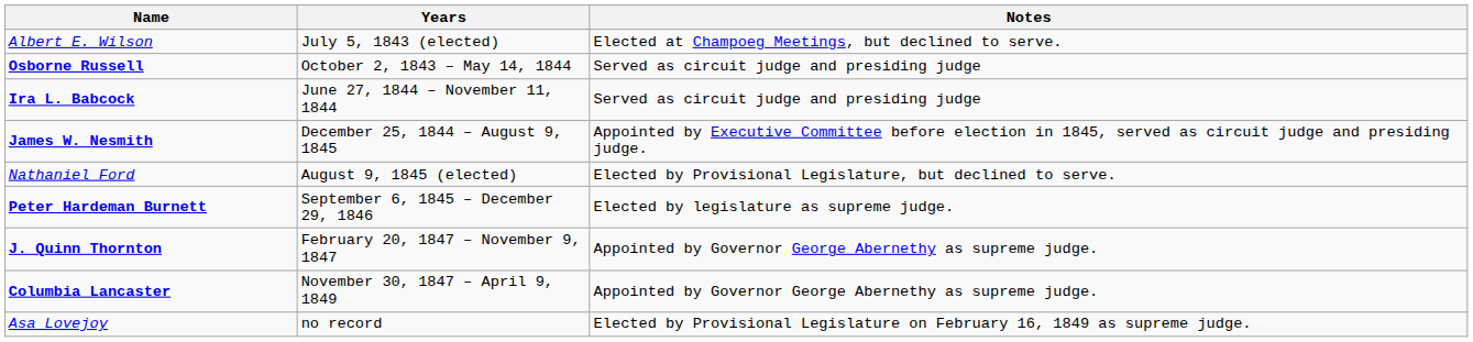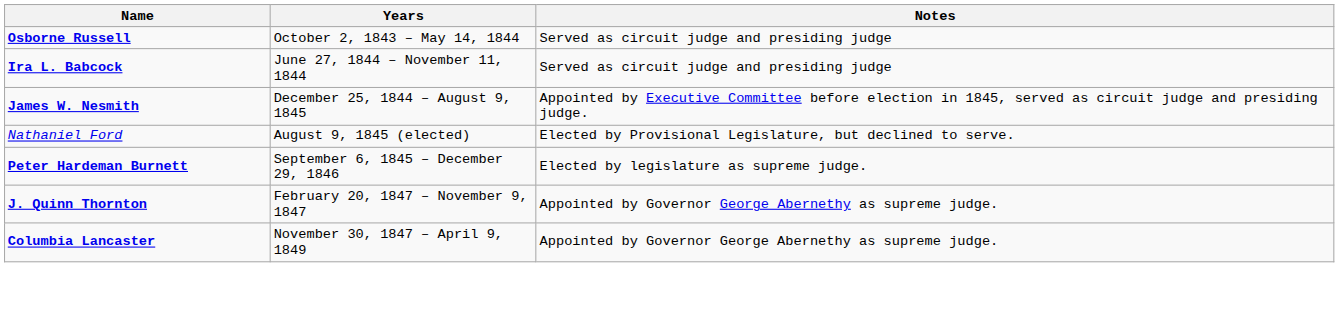 <table class="wikitable sortable" style="width:80%">
 <tr>
 <th width="20%">Name</th>
 <th width="20%">Years</th>
 <th width="*%">Notes</th>
-</tr>
-<tr>
-<td><em><a href='#'>Albert E. Wilson</a></em></td>
-<td>July 5, 1843 (elected)</td>
-<td>Elected at <a href='#'>Champoeg Meetings</a>, but declined to serve.</td>
 </tr>
 <tr>
 <td><strong><a href='#'>Osborne Russell</a></strong></td>
 <td>October 2, 1843 – May 14, 1844</td>
 <td>Served as circuit judge and presiding judge</td>
 </tr>
 <tr>
 <td><strong><a href='#'>Ira L. Babcock</a></strong></td>
 <td>June 27, 1844 – November 11, 1844</td>
 <td>Served as circuit judge and presiding judge</td>
 </tr>
 <tr>
 <td><strong><a href='#'>James W. Nesmith</a></strong></td>
 <td>December 25, 1844 – August 9, 1845</td>
 <td>Appointed by <a href='#'>Executive Committee</a> before election in 1845, served as circuit judge and presiding judge.</td>
 </tr>
 <tr>
 <td><em><a href='#'>Nathaniel Ford</a></em></td>
 <td>August 9, 1845 (elected)</td>
 <td>Elected by Provisional Legislature, but declined to serve.</td>
 </tr>
 <tr>
 <td><strong><a href='#'>Peter Hardeman Burnett</a></strong></td>
 <td>September 6, 1845 – December 29, 1846</td>
 <td>Elected by legislature as supreme judge.</td>
 </tr>
 <tr>
 <td><strong><a href='#'>J. Quinn Thornton</a></strong></td>
 <td>February 20, 1847 – November 9, 1847</td>
 <td>Appointed by Governor <a href='#'>George Abernethy</a> as supreme judge.</td>
 </tr>
 <tr>
 <td><strong><a href='#'>Columbia Lancaster</a></strong></td>
 <td>November 30, 1847 – April 9, 1849</td>
 <td>Appointed by Governor George Abernethy as supreme judge.</td>
 </tr>
-<tr>
-<td><em><a href='#'>Asa Lovejoy</a></em></td>
-<td>no record</td>
-<td>Elected by Provisional Legislature on February 16, 1849 as supreme judge.</td>
-</tr>
 </table>
